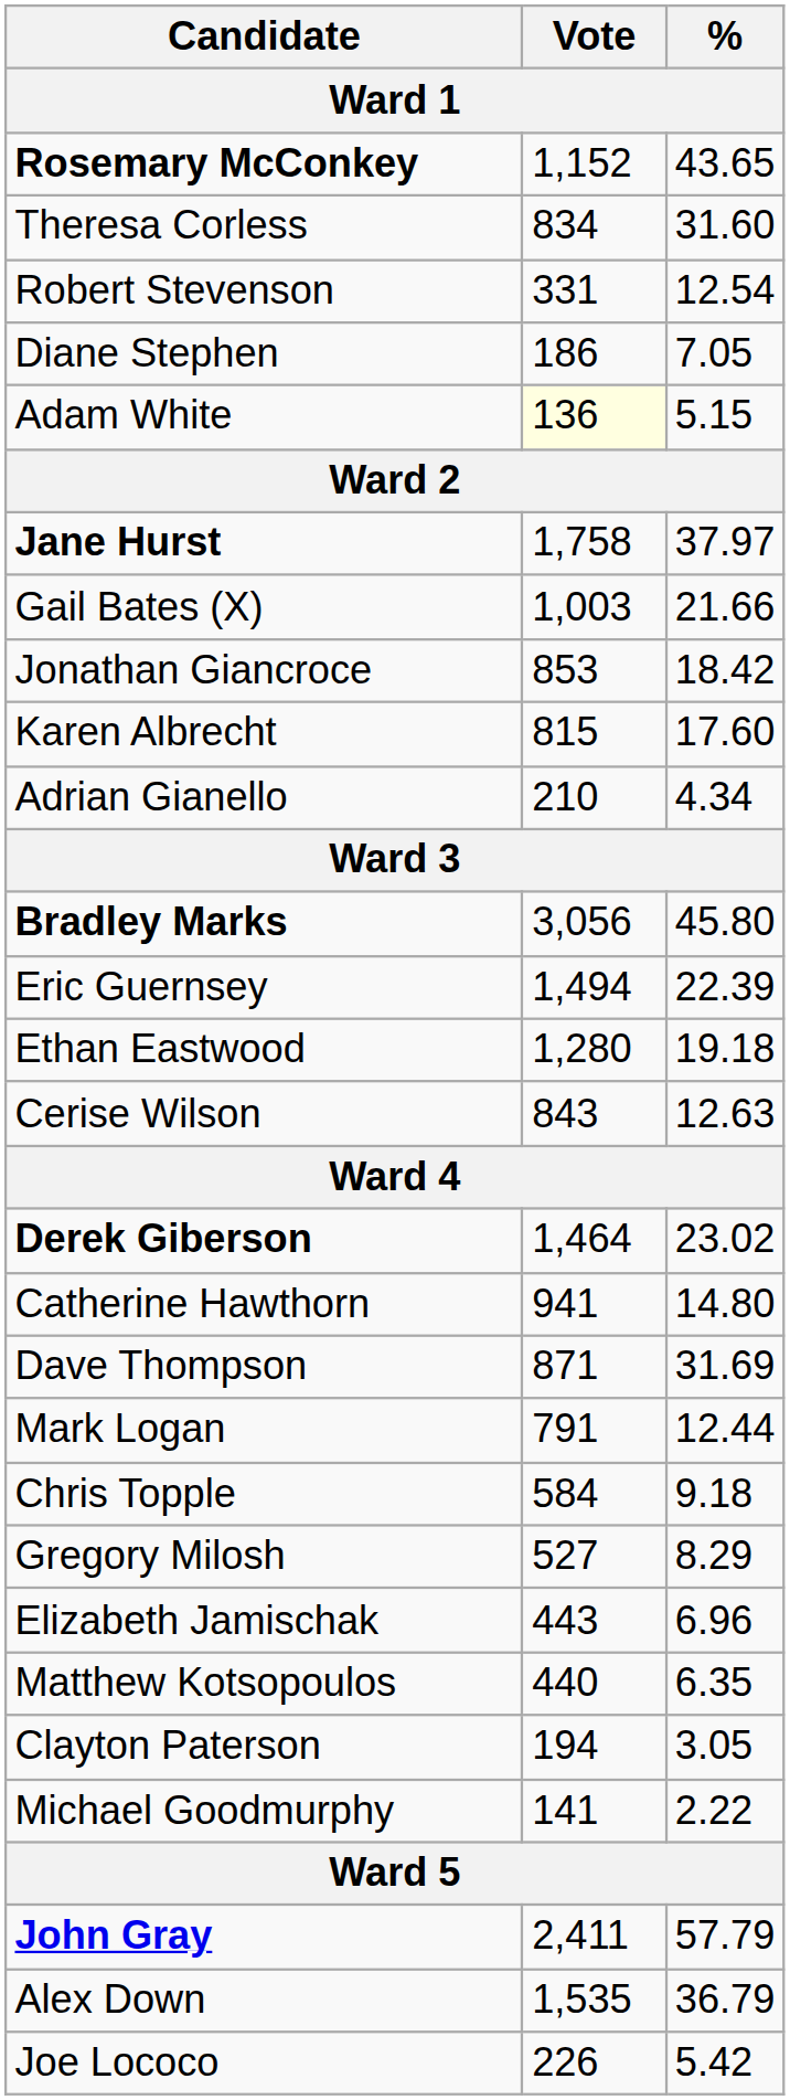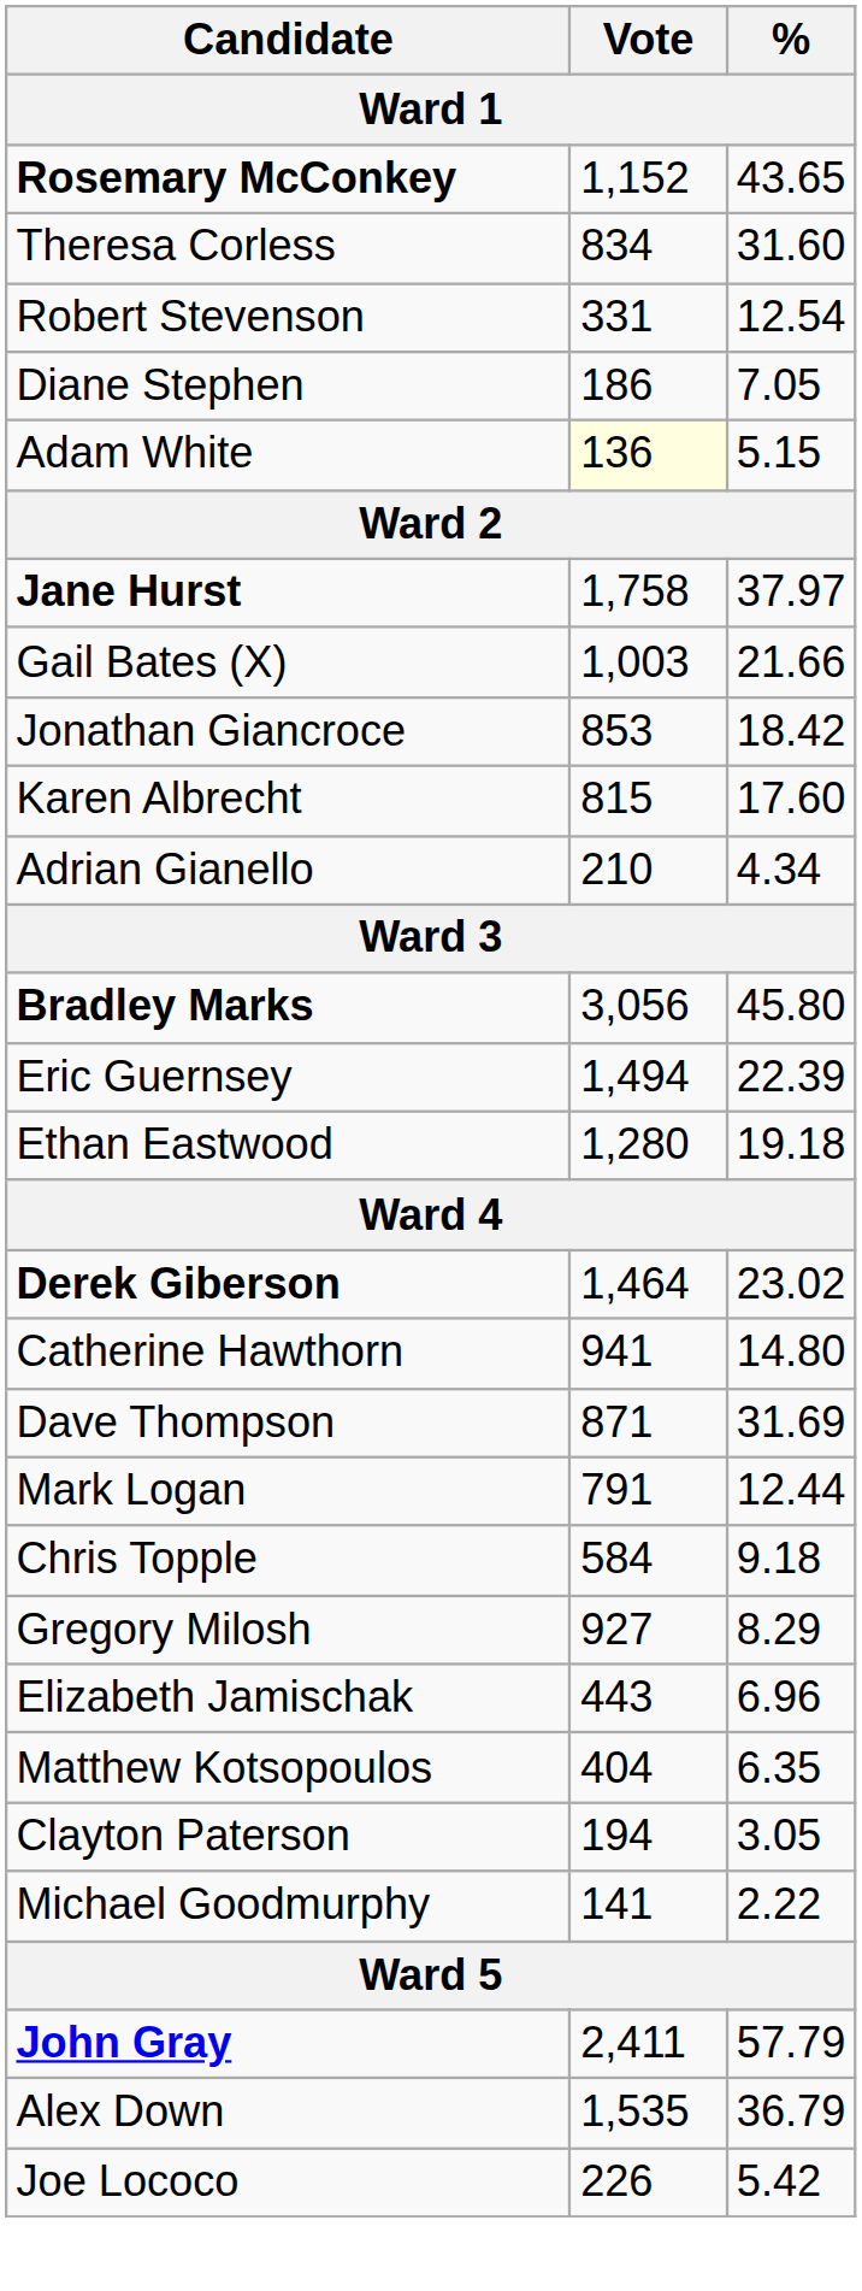 <table class="wikitable">
 <tr>
 <th bgcolor="#DDDDFF" width="200px">Candidate</th>
 <th bgcolor="#DDDDFF" width="50px">Vote</th>
 <th bgcolor="#DDDDFF" width="30px">%</th>
 </tr>
 <tr>
 <th colspan="3">Ward 1</th>
 </tr>
 <tr>
 <td><strong>Rosemary McConkey</strong></td>
 <td>1,152</td>
 <td>43.65</td>
 </tr>
 <tr>
 <td>Theresa Corless</td>
 <td>834</td>
 <td>31.60</td>
 </tr>
 <tr>
 <td>Robert Stevenson</td>
 <td>331</td>
 <td>12.54</td>
 </tr>
 <tr>
 <td>Diane Stephen</td>
 <td>186</td>
 <td>7.05</td>
 </tr>
 <tr>
 <td>Adam White</td>
 <td style="background: lightyellow;">136</td>
 <td>5.15</td>
 </tr>
 <tr>
 <th colspan="3">Ward 2</th>
 </tr>
 <tr>
 <td><strong>Jane Hurst</strong></td>
 <td>1,758</td>
 <td>37.97</td>
 </tr>
 <tr>
 <td>Gail Bates (X)</td>
 <td>1,003</td>
 <td>21.66</td>
 </tr>
 <tr>
 <td>Jonathan Giancroce</td>
 <td>853</td>
 <td>18.42</td>
 </tr>
 <tr>
 <td>Karen Albrecht</td>
 <td>815</td>
 <td>17.60</td>
 </tr>
 <tr>
 <td>Adrian Gianello</td>
 <td>210</td>
 <td>4.34</td>
 </tr>
 <tr>
 <th colspan="3">Ward 3</th>
 </tr>
 <tr>
 <td><strong>Bradley Marks</strong></td>
 <td>3,056</td>
 <td>45.80</td>
 </tr>
 <tr>
 <td>Eric Guernsey</td>
 <td>1,494</td>
 <td>22.39</td>
 </tr>
 <tr>
 <td>Ethan Eastwood</td>
 <td>1,280</td>
 <td>19.18</td>
 </tr>
 <tr>
-<td>Cerise Wilson</td>
-<td>843</td>
-<td>12.63</td>
-</tr>
-<tr>
 <th colspan="3">Ward 4</th>
 </tr>
 <tr>
 <td><strong>Derek Giberson</strong></td>
 <td>1,464</td>
 <td>23.02</td>
 </tr>
 <tr>
 <td>Catherine Hawthorn</td>
 <td>941</td>
 <td>14.80</td>
 </tr>
 <tr>
 <td>Dave Thompson</td>
 <td>871</td>
 <td>31.69</td>
 </tr>
 <tr>
 <td>Mark Logan</td>
 <td>791</td>
 <td>12.44</td>
 </tr>
 <tr>
 <td>Chris Topple</td>
 <td>584</td>
 <td>9.18</td>
 </tr>
 <tr>
 <td>Gregory Milosh</td>
-<td>527</td>
+<td>927</td>
 <td>8.29</td>
 </tr>
 <tr>
 <td>Elizabeth Jamischak</td>
 <td>443</td>
 <td>6.96</td>
 </tr>
 <tr>
 <td>Matthew Kotsopoulos</td>
-<td>440</td>
+<td>404</td>
 <td>6.35</td>
 </tr>
 <tr>
 <td>Clayton Paterson</td>
 <td>194</td>
 <td>3.05</td>
 </tr>
 <tr>
 <td>Michael Goodmurphy</td>
 <td>141</td>
 <td>2.22</td>
 </tr>
 <tr>
 <th colspan="3">Ward 5</th>
 </tr>
 <tr>
 <td><strong><a href='#'>John Gray</a></strong></td>
 <td>2,411</td>
 <td>57.79</td>
 </tr>
 <tr>
 <td>Alex Down</td>
 <td>1,535</td>
 <td>36.79</td>
 </tr>
 <tr>
 <td>Joe Lococo</td>
 <td>226</td>
 <td>5.42</td>
 </tr>
 </table>
